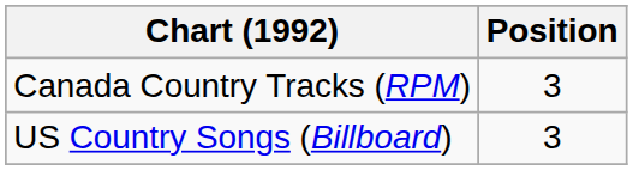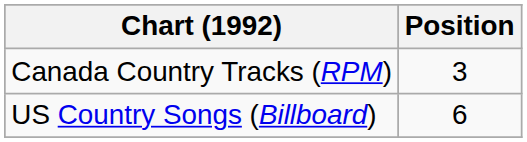 <table class="wikitable sortable">
 <tr>
 <th scope="col">Chart (1992)</th>
 <th scope="col">Position</th>
 </tr>
 <tr>
 <td>Canada Country Tracks (<em><a href='#'>RPM</a></em>)</td>
 <td align="center">3</td>
 </tr>
 <tr>
 <td>US <a href='#'>Country Songs</a> (<em><a href='#'>Billboard</a></em>)</td>
-<td align="center">3</td>
+<td align="center">6</td>
 </tr>
 </table>
